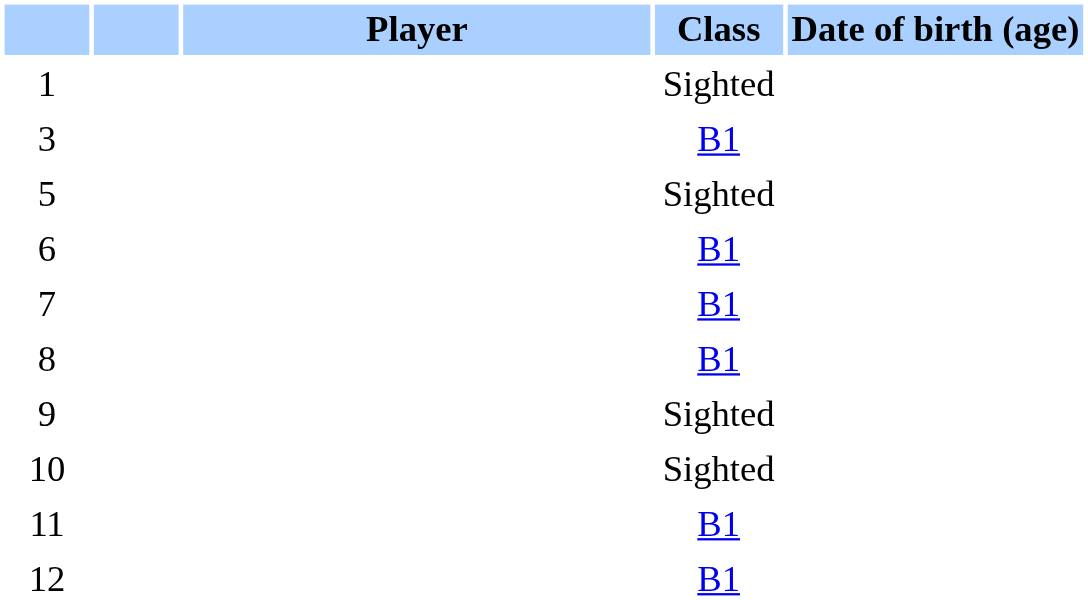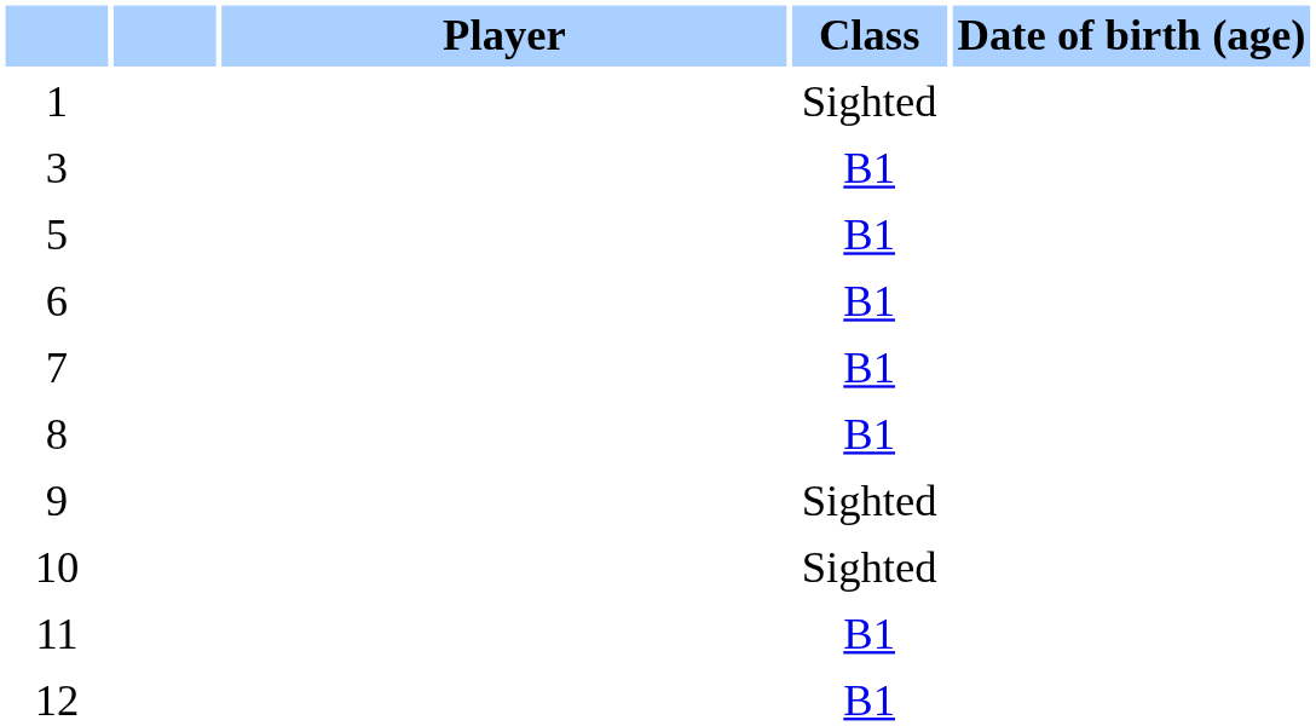 <table class="sortable" border="0" cellspacing="2" cellpadding="2">
 <tr style="background-color:#AAD0FF">
 <th width=8%></th>
 <th width=8%></th>
 <th width=44%>Player</th>
 <th width=12%>Class</th>
 <th width=28%>Date of birth (age)</th>
 </tr>
 <tr>
 <td style="text-align: center;">1</td>
 <td style="text-align: center;"></td>
 <td></td>
 <td style="text-align: center;">Sighted</td>
 <td></td>
 </tr>
 <tr>
 <td style="text-align: center;">3</td>
 <td style="text-align: center;"></td>
 <td></td>
 <td style="text-align: center;"><a href='#'>B1</a></td>
 <td></td>
 </tr>
 <tr>
 <td style="text-align: center;">5</td>
 <td style="text-align: center;"></td>
 <td></td>
-<td style="text-align: center;">Sighted</td>
+<td style="text-align: center;"><a href='#'>B1</a></td>
 <td></td>
 </tr>
 <tr>
 <td style="text-align: center;">6</td>
 <td style="text-align: center;"></td>
 <td></td>
 <td style="text-align: center;"><a href='#'>B1</a></td>
 <td></td>
 </tr>
 <tr>
 <td style="text-align: center;">7</td>
 <td style="text-align: center;"></td>
 <td></td>
 <td style="text-align: center;"><a href='#'>B1</a></td>
 <td></td>
 </tr>
 <tr>
 <td style="text-align: center;">8</td>
 <td style="text-align: center;"></td>
 <td></td>
 <td style="text-align: center;"><a href='#'>B1</a></td>
 <td></td>
 </tr>
 <tr>
 <td style="text-align: center;">9</td>
 <td style="text-align: center;"></td>
 <td></td>
 <td style="text-align: center;">Sighted</td>
 <td></td>
 </tr>
 <tr>
 <td style="text-align: center;">10</td>
 <td style="text-align: center;"></td>
 <td></td>
 <td style="text-align: center;">Sighted</td>
 <td></td>
 </tr>
 <tr>
 <td style="text-align: center;">11</td>
 <td style="text-align: center;"></td>
 <td></td>
 <td style="text-align: center;"><a href='#'>B1</a></td>
 <td></td>
 </tr>
 <tr>
 <td style="text-align: center;">12</td>
 <td style="text-align: center;"></td>
 <td></td>
 <td style="text-align: center;"><a href='#'>B1</a></td>
 <td></td>
 </tr>
 </table>
